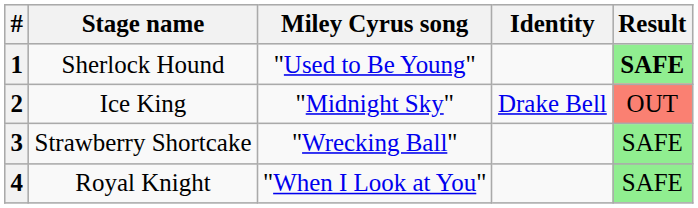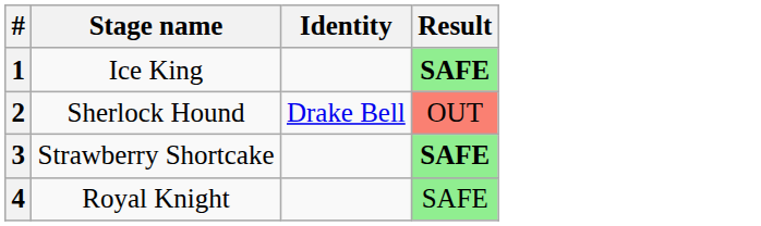 <table class="wikitable plainrowheaders"style="text-align: center;">
 <tr>
 <th>#</th>
 <th>Stage name</th>
-<th>Miley Cyrus song</th>
 <th>Identity</th>
 <th>Result</th>
 </tr>
 <tr>
 <th>1</th>
-<td>Sherlock Hound</td>
-<td>"<a href='#'>Used to Be Young</a>"</td>
+<td>Ice King</td>
 <td></td>
 <td bgcolor=lightgreen><strong>SAFE</strong></td>
 </tr>
 <tr>
 <th>2</th>
-<td>Ice King</td>
-<td>"<a href='#'>Midnight Sky</a>"</td>
+<td>Sherlock Hound</td>
 <td><a href='#'>Drake Bell</a></td>
 <td bgcolor="salmon">OUT</td>
 </tr>
 <tr>
 <th>3</th>
 <td>Strawberry Shortcake</td>
-<td>"<a href='#'>Wrecking Ball</a>"</td>
 <td></td>
-<td bgcolor=lightgreen>SAFE</td>
+<td bgcolor=lightgreen><strong>SAFE</strong></td>
 </tr>
 <tr>
 <th>4</th>
 <td>Royal Knight</td>
-<td>"<a href='#'>When I Look at You</a>"</td>
 <td></td>
 <td bgcolor=lightgreen>SAFE</td>
 </tr>
 </table>
